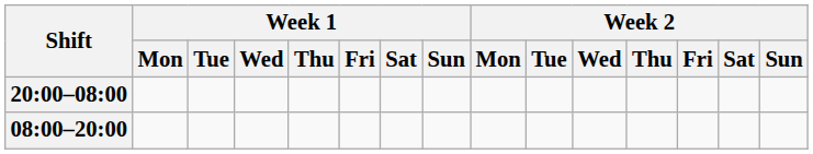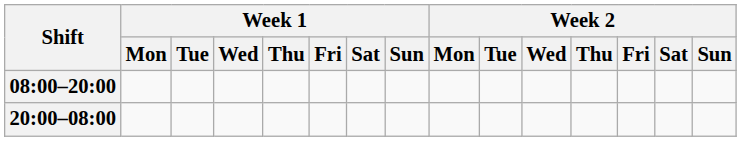 <table class="wikitable">
 <tr>
 <th rowspan=2>Shift</th>
 <th colspan=7>Week 1</th>
 <th colspan=7>Week 2</th>
 </tr>
 <tr>
 <th>Mon</th>
 <th>Tue</th>
 <th>Wed</th>
 <th>Thu</th>
 <th>Fri</th>
 <th>Sat</th>
 <th>Sun</th>
 <th>Mon</th>
 <th>Tue</th>
 <th>Wed</th>
 <th>Thu</th>
 <th>Fri</th>
 <th>Sat</th>
 <th>Sun</th>
 </tr>
 <tr>
+<th>08:00–20:00</th>
+<td></td>
+<td></td>
+<td></td>
+<td></td>
+<td></td>
+<td></td>
+<td></td>
+<td></td>
+<td></td>
+<td></td>
+<td></td>
+<td></td>
+<td></td>
+<td></td>
+</tr>
+<tr>
 <th>20:00–08:00</th>
 <td></td>
 <td></td>
 <td></td>
 <td></td>
 <td></td>
 <td></td>
 <td></td>
 <td></td>
 <td></td>
 <td></td>
 <td></td>
 <td></td>
 <td></td>
 <td></td>
 </tr>
-<tr>
-<th>08:00–20:00</th>
-<td></td>
-<td></td>
-<td></td>
-<td></td>
-<td></td>
-<td></td>
-<td></td>
-<td></td>
-<td></td>
-<td></td>
-<td></td>
-<td></td>
-<td></td>
-<td></td>
-</tr>
 </table>
